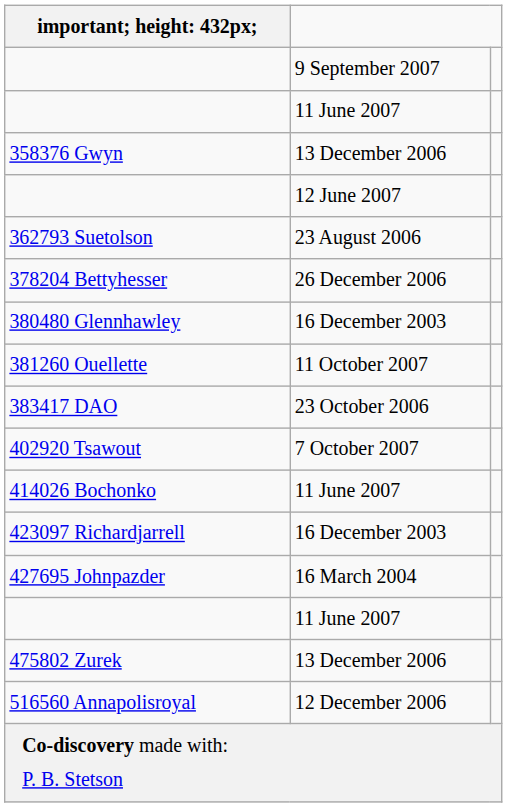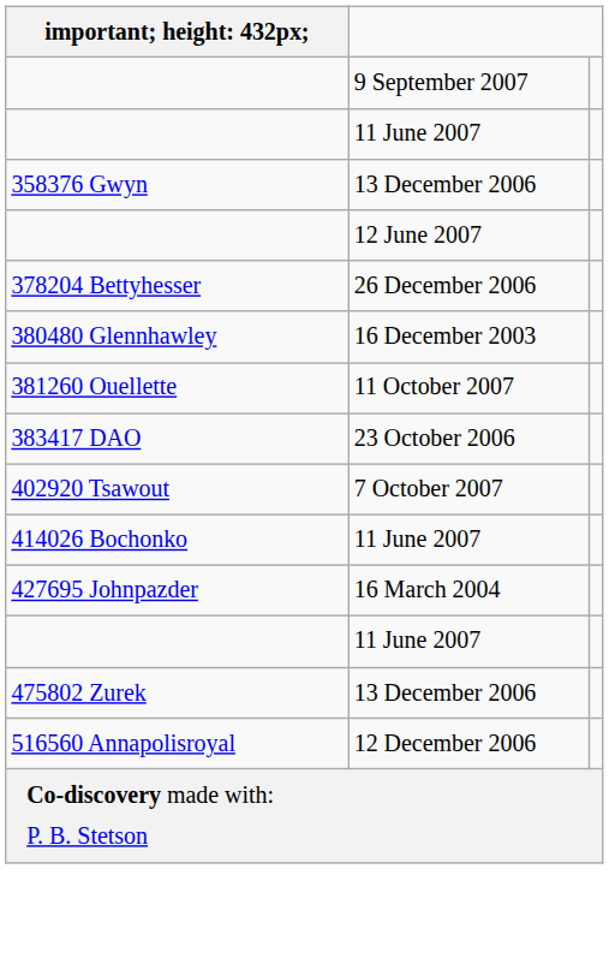 <table class="wikitable" style="font-size: 89%; float: left; width: 25em; margin-right: 1em; line-height: 1.65em">
 <tr>
 <th>important; height: 432px;</th>
 </tr>
 <tr>
 <td></td>
 <td>9 September 2007</td>
 <td></td>
 </tr>
 <tr>
 <td></td>
 <td>11 June 2007</td>
 <td></td>
 </tr>
 <tr>
 <td><a href='#'>358376 Gwyn</a></td>
 <td>13 December 2006</td>
 <td></td>
 </tr>
 <tr>
 <td></td>
 <td>12 June 2007</td>
-<td></td>
-</tr>
-<tr>
-<td><a href='#'>362793 Suetolson</a></td>
-<td>23 August 2006</td>
 <td></td>
 </tr>
 <tr>
 <td><a href='#'>378204 Bettyhesser</a></td>
 <td>26 December 2006</td>
 <td></td>
 </tr>
 <tr>
 <td><a href='#'>380480 Glennhawley</a></td>
 <td>16 December 2003</td>
 <td></td>
 </tr>
 <tr>
 <td><a href='#'>381260 Ouellette</a></td>
 <td>11 October 2007</td>
 <td></td>
 </tr>
 <tr>
 <td><a href='#'>383417 DAO</a></td>
 <td>23 October 2006</td>
 <td></td>
 </tr>
 <tr>
 <td><a href='#'>402920 Tsawout</a></td>
 <td>7 October 2007</td>
 <td></td>
 </tr>
 <tr>
 <td><a href='#'>414026 Bochonko</a></td>
 <td>11 June 2007</td>
 <td></td>
 </tr>
 <tr>
-<td><a href='#'>423097 Richardjarrell</a></td>
-<td>16 December 2003</td>
-<td></td>
-</tr>
-<tr>
 <td><a href='#'>427695 Johnpazder</a></td>
 <td>16 March 2004</td>
 <td></td>
 </tr>
 <tr>
 <td></td>
 <td>11 June 2007</td>
 <td></td>
 </tr>
 <tr>
 <td><a href='#'>475802 Zurek</a></td>
 <td>13 December 2006</td>
 <td></td>
 </tr>
 <tr>
 <td><a href='#'>516560 Annapolisroyal</a></td>
 <td>12 December 2006</td>
 <td></td>
 </tr>
 <tr>
 <th colspan=3 style="font-weight: normal; text-align: left; padding: 4px 12px;"><strong>Co-discovery</strong> made with:<br> <a href='#'>P. B. Stetson</a></th>
 </tr>
 </table>
